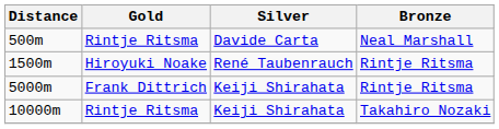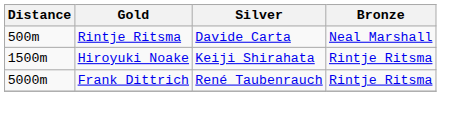 <table class="wikitable">
 <tr>
 <th>Distance</th>
 <th>Gold<br></th>
 <th>Silver<br></th>
 <th>Bronze<br></th>
 </tr>
 <tr>
 <td>500m</td>
 <td><a href='#'>Rintje Ritsma</a></td>
 <td><a href='#'>Davide Carta</a></td>
 <td><a href='#'>Neal Marshall</a></td>
 </tr>
 <tr>
 <td>1500m</td>
 <td><a href='#'>Hiroyuki Noake</a></td>
-<td><a href='#'>René Taubenrauch</a></td>
+<td><a href='#'>Keiji Shirahata</a></td>
 <td><a href='#'>Rintje Ritsma</a></td>
 </tr>
 <tr>
 <td>5000m</td>
 <td><a href='#'>Frank Dittrich</a></td>
-<td><a href='#'>Keiji Shirahata</a></td>
+<td><a href='#'>René Taubenrauch</a></td>
 <td><a href='#'>Rintje Ritsma</a></td>
-</tr>
-<tr>
-<td>10000m</td>
-<td><a href='#'>Rintje Ritsma</a></td>
-<td><a href='#'>Keiji Shirahata</a></td>
-<td><a href='#'>Takahiro Nozaki</a></td>
 </tr>
 <tr>
 </tr>
 </table>
